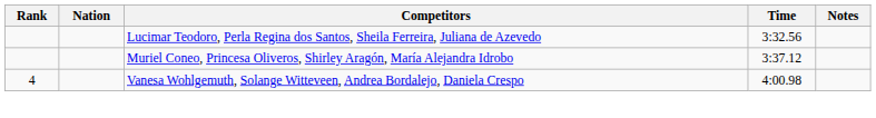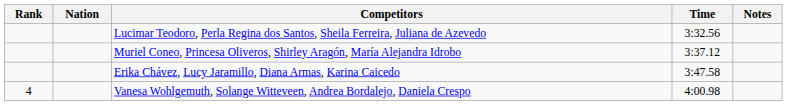 <table class="wikitable sortable" width=80% style="text-align:center; font-size:95%">
 <tr>
 <th>Rank</th>
 <th>Nation</th>
 <th>Competitors</th>
 <th>Time</th>
 <th>Notes</th>
 </tr>
 <tr>
 <td></td>
 <td align=left></td>
 <td align=left><a href='#'>Lucimar Teodoro</a>, <a href='#'>Perla Regina dos Santos</a>, <a href='#'>Sheila Ferreira</a>, <a href='#'>Juliana de Azevedo</a></td>
 <td>3:32.56</td>
 <td></td>
 </tr>
 <tr>
 <td></td>
 <td align=left></td>
 <td align=left><a href='#'>Muriel Coneo</a>, <a href='#'>Princesa Oliveros</a>, <a href='#'>Shirley Aragón</a>, <a href='#'>María Alejandra Idrobo</a></td>
 <td>3:37.12</td>
 <td></td>
 </tr>
 <tr>
+<td></td>
+<td align=left></td>
+<td align=left><a href='#'>Erika Chávez</a>, <a href='#'>Lucy Jaramillo</a>, <a href='#'>Diana Armas</a>, <a href='#'>Karina Caicedo</a></td>
+<td>3:47.58</td>
+<td></td>
+</tr>
+<tr>
 <td>4</td>
 <td align=left></td>
 <td align=left><a href='#'>Vanesa Wohlgemuth</a>, <a href='#'>Solange Witteveen</a>, <a href='#'>Andrea Bordalejo</a>, <a href='#'>Daniela Crespo</a></td>
 <td>4:00.98</td>
 <td></td>
 </tr>
 </table>
